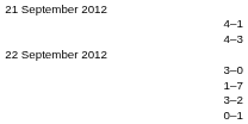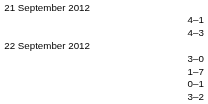 <table style="width:50%;" cellspacing="1">
 <tr>
 <th width=25%></th>
 <th width=10%></th>
 <th width=25%></th>
 </tr>
 <tr>
 <td>21 September 2012</td>
 </tr>
 <tr>
 <td align=right></td>
 <td align=center>4–1</td>
 <td></td>
 </tr>
 <tr>
 <td align=right></td>
 <td align=center>4–3</td>
 <td></td>
 </tr>
 <tr>
 <td>22 September 2012</td>
 </tr>
 <tr>
 <td align=right></td>
 <td align=center>3–0</td>
 <td></td>
 </tr>
 <tr>
 <td align=right></td>
 <td align=center>1–7</td>
 <td></td>
 </tr>
 <tr>
 <td align=right></td>
-<td align=center>3–2</td>
+<td align=center>0–1</td>
 <td></td>
 </tr>
 <tr>
 <td align=right></td>
-<td align=center>0–1</td>
+<td align=center>3–2</td>
 <td></td>
 </tr>
 </table>
